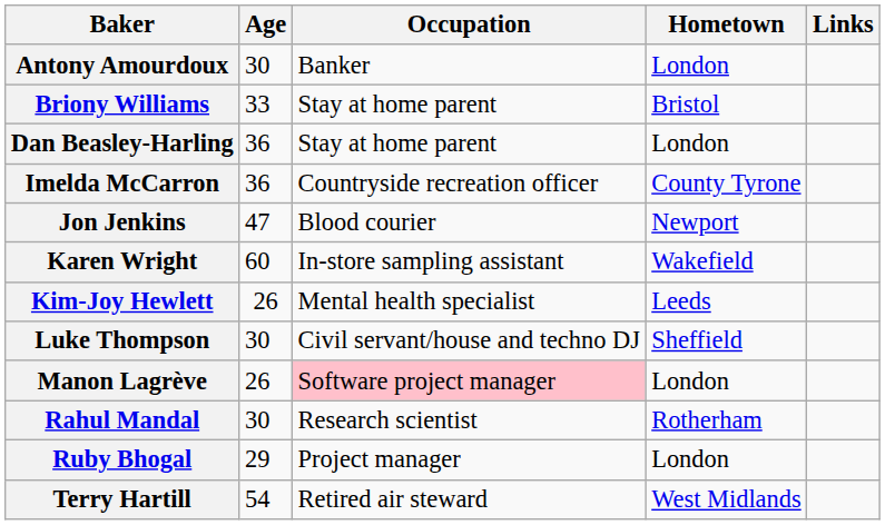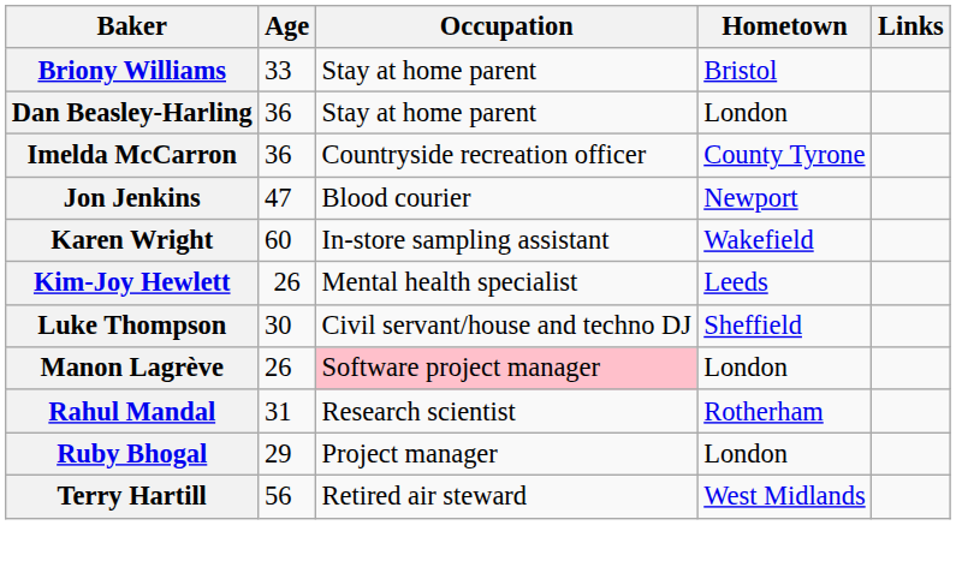 <table class="wikitable sortable col2center">
 <tr>
 <th scope="col">Baker</th>
 <th scope="col">Age</th>
 <th scope="col" class="unsortable">Occupation</th>
 <th scope="col" class="unsortable">Hometown</th>
 <th scope="col" class="unsortable">Links</th>
-</tr>
-<tr>
-<th scope="row">Antony Amourdoux</th>
-<td>30</td>
-<td>Banker</td>
-<td><a href='#'>London</a></td>
-<td></td>
 </tr>
 <tr>
 <th scope="row"><a href='#'>Briony Williams</a></th>
 <td>33</td>
 <td>Stay at home parent</td>
 <td><a href='#'>Bristol</a></td>
 <td></td>
 </tr>
 <tr>
 <th scope="row">Dan Beasley-Harling</th>
 <td>36</td>
 <td>Stay at home parent</td>
 <td>London</td>
 <td></td>
 </tr>
 <tr>
 <th scope="row">Imelda McCarron</th>
 <td>36</td>
 <td>Countryside recreation officer</td>
 <td><a href='#'>County Tyrone</a></td>
 <td></td>
 </tr>
 <tr>
 <th scope="row">Jon Jenkins</th>
 <td>47</td>
 <td>Blood courier</td>
 <td><a href='#'>Newport</a></td>
 <td></td>
 </tr>
 <tr>
 <th scope="row">Karen Wright</th>
 <td>60</td>
 <td>In-store sampling assistant</td>
 <td><a href='#'>Wakefield</a></td>
 <td></td>
 </tr>
 <tr>
 <th scope="row"><a href='#'>Kim-Joy Hewlett</a></th>
 <td align="center">26</td>
 <td>Mental health specialist</td>
 <td><a href='#'>Leeds</a></td>
 <td></td>
 </tr>
 <tr>
 <th scope="row">Luke Thompson</th>
 <td>30</td>
 <td>Civil servant/house and techno DJ</td>
 <td><a href='#'>Sheffield</a></td>
 <td></td>
 </tr>
 <tr>
 <th scope="row">Manon Lagrève</th>
 <td>26</td>
 <td style="background: pink;">Software project manager</td>
 <td>London</td>
 <td></td>
 </tr>
 <tr>
 <th scope="row"><a href='#'>Rahul Mandal</a></th>
-<td>30</td>
+<td>31</td>
 <td>Research scientist</td>
 <td><a href='#'>Rotherham</a></td>
 <td></td>
 </tr>
 <tr>
 <th scope="row"><a href='#'>Ruby Bhogal</a></th>
 <td>29</td>
 <td>Project manager</td>
 <td>London</td>
 <td></td>
 </tr>
 <tr>
 <th scope="row">Terry Hartill</th>
-<td>54</td>
+<td>56</td>
 <td>Retired air steward</td>
 <td><a href='#'>West Midlands</a></td>
 <td></td>
 </tr>
 </table>
